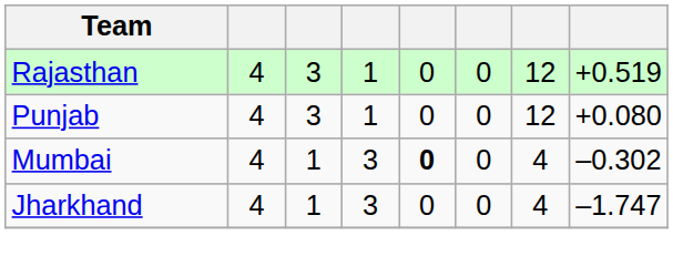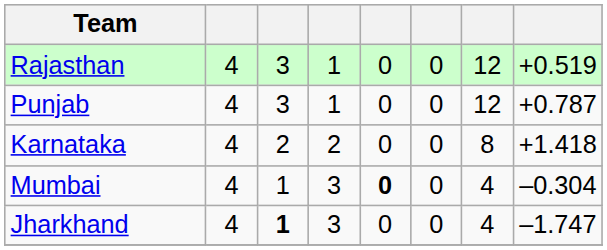 <table class="wikitable" style="text-align:center">
 <tr>
 <th style="width:120px">Team</th>
 <th style="width:25px"></th>
 <th style="width:25px"></th>
 <th style="width:25px"></th>
 <th style="width:25px"></th>
 <th style="width:25px"></th>
 <th style="width:25px"></th>
 <th style="width:40px"></th>
 </tr>
 <tr style="background:#cfc;">
 <td style="text-align:left"><a href='#'>Rajasthan</a></td>
 <td>4</td>
 <td>3</td>
 <td>1</td>
 <td>0</td>
 <td>0</td>
 <td>12</td>
 <td>+0.519</td>
 </tr>
 <tr>
 <td style="text-align:left"><a href='#'>Punjab</a></td>
 <td>4</td>
 <td>3</td>
 <td>1</td>
 <td>0</td>
 <td>0</td>
 <td>12</td>
-<td>+0.080</td>
+<td>+0.787</td>
+</tr>
+<tr>
+<td style="text-align:left;"><a href='#'>Karnataka</a></td>
+<td>4</td>
+<td>2</td>
+<td>2</td>
+<td>0</td>
+<td>0</td>
+<td>8</td>
+<td>+1.418</td>
 </tr>
 <tr>
 <td style="text-align:left"><a href='#'>Mumbai</a></td>
 <td>4</td>
 <td>1</td>
 <td>3</td>
 <td><strong>0</strong></td>
 <td>0</td>
 <td>4</td>
-<td>–0.302</td>
+<td>–0.304</td>
 </tr>
 <tr>
 <td style="text-align:left"><a href='#'>Jharkhand</a></td>
 <td>4</td>
-<td>1</td>
+<td><strong>1</strong></td>
 <td>3</td>
 <td>0</td>
 <td>0</td>
 <td>4</td>
 <td>–1.747</td>
 </tr>
 <tr>
 </tr>
 </table>
